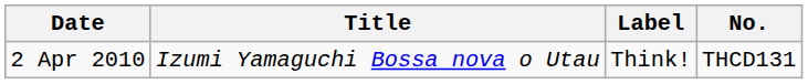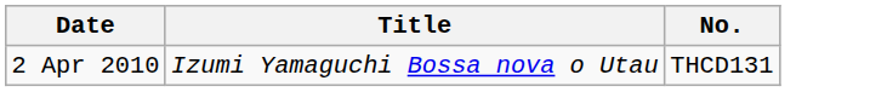 <table class="wikitable">
 <tr>
 <th>Date</th>
 <th>Title</th>
-<th>Label</th>
 <th>No.</th>
 </tr>
 <tr>
 <td>2 Apr 2010</td>
 <td><em>Izumi Yamaguchi <a href='#'>Bossa nova</a> o Utau</em></td>
-<td>Think!</td>
 <td>THCD131</td>
 </tr>
 </table>
